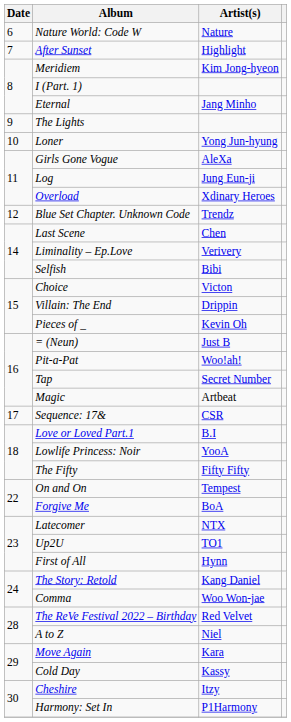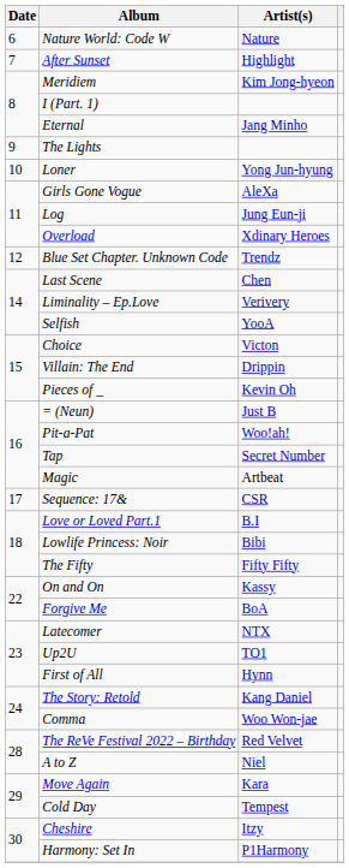 <table class="wikitable">
 <tr>
 <th>Date</th>
 <th>Album</th>
 <th>Artist(s)</th>
 <th></th>
 </tr>
 <tr>
 <td>6</td>
 <td><em>Nature World: Code W</em></td>
 <td><a href='#'>Nature</a></td>
 <td></td>
 </tr>
 <tr>
 <td>7</td>
 <td><em><a href='#'>After Sunset</a></em></td>
 <td><a href='#'>Highlight</a></td>
 <td></td>
 </tr>
 <tr>
 <td rowspan="3">8</td>
 <td><em>Meridiem</em></td>
 <td><a href='#'>Kim Jong-hyeon</a></td>
 <td></td>
 </tr>
 <tr>
 <td><em>I (Part. 1)</em></td>
 <td></td>
 <td></td>
 </tr>
 <tr>
 <td><em>Eternal</em></td>
 <td><a href='#'>Jang Minho</a></td>
 <td></td>
 </tr>
 <tr>
 <td>9</td>
 <td><em>The Lights</em></td>
 <td></td>
 <td></td>
 </tr>
 <tr>
 <td>10</td>
 <td><em>Loner</em></td>
 <td><a href='#'>Yong Jun-hyung</a></td>
 <td></td>
 </tr>
 <tr>
 <td rowspan="3">11</td>
 <td><em>Girls Gone Vogue</em></td>
 <td><a href='#'>AleXa</a></td>
 <td></td>
 </tr>
 <tr>
 <td><em>Log</em></td>
 <td><a href='#'>Jung Eun-ji</a></td>
 <td></td>
 </tr>
 <tr>
 <td><em><a href='#'>Overload</a></em></td>
 <td><a href='#'>Xdinary Heroes</a></td>
 <td></td>
 </tr>
 <tr>
 <td>12</td>
 <td><em>Blue Set Chapter. Unknown Code</em></td>
 <td><a href='#'>Trendz</a></td>
 <td></td>
 </tr>
 <tr>
 <td rowspan="3">14</td>
 <td><em>Last Scene</em></td>
 <td><a href='#'>Chen</a></td>
 <td></td>
 </tr>
 <tr>
 <td><em>Liminality – Ep.Love</em></td>
 <td><a href='#'>Verivery</a></td>
 <td></td>
 </tr>
 <tr>
 <td><em>Selfish</em></td>
-<td><a href='#'>Bibi</a></td>
+<td><a href='#'>YooA</a></td>
 <td></td>
 </tr>
 <tr>
 <td rowspan="3">15</td>
 <td><em>Choice</em></td>
 <td><a href='#'>Victon</a></td>
 <td></td>
 </tr>
 <tr>
 <td><em>Villain: The End</em></td>
 <td><a href='#'>Drippin</a></td>
 <td></td>
 </tr>
 <tr>
 <td><em>Pieces of _</em></td>
 <td><a href='#'>Kevin Oh</a></td>
 <td></td>
 </tr>
 <tr>
 <td rowspan="4">16</td>
 <td><em>= (Neun)</em></td>
 <td><a href='#'>Just B</a></td>
 <td></td>
 </tr>
 <tr>
 <td><em>Pit-a-Pat</em></td>
 <td><a href='#'>Woo!ah!</a></td>
 <td></td>
 </tr>
 <tr>
 <td><em>Tap</em></td>
 <td><a href='#'>Secret Number</a></td>
 <td></td>
 </tr>
 <tr>
 <td><em>Magic</em></td>
 <td>Artbeat</td>
 <td></td>
 </tr>
 <tr>
 <td>17</td>
 <td><em>Sequence: 17&</em></td>
 <td><a href='#'>CSR</a></td>
 <td></td>
 </tr>
 <tr>
 <td rowspan="3">18</td>
 <td><em><a href='#'>Love or Loved Part.1</a></em></td>
 <td><a href='#'>B.I</a></td>
 <td></td>
 </tr>
 <tr>
 <td><em>Lowlife Princess: Noir</em></td>
-<td><a href='#'>YooA</a></td>
+<td><a href='#'>Bibi</a></td>
 <td></td>
 </tr>
 <tr>
 <td><em>The Fifty</em></td>
 <td><a href='#'>Fifty Fifty</a></td>
 <td></td>
 </tr>
 <tr>
 <td rowspan="2">22</td>
 <td><em>On and On</em></td>
-<td><a href='#'>Tempest</a></td>
+<td><a href='#'>Kassy</a></td>
 <td></td>
 </tr>
 <tr>
 <td><em><a href='#'>Forgive Me</a></em></td>
 <td><a href='#'>BoA</a></td>
 <td></td>
 </tr>
 <tr>
 <td rowspan="3">23</td>
 <td><em>Latecomer</em></td>
 <td><a href='#'>NTX</a></td>
 <td></td>
 </tr>
 <tr>
 <td><em>Up2U</em></td>
 <td><a href='#'>TO1</a></td>
 <td></td>
 </tr>
 <tr>
 <td><em>First of All</em></td>
 <td><a href='#'>Hynn</a></td>
 <td></td>
 </tr>
 <tr>
 <td rowspan="2">24</td>
 <td><em><a href='#'>The Story: Retold</a></em></td>
 <td><a href='#'>Kang Daniel</a></td>
 <td></td>
 </tr>
 <tr>
 <td><em>Comma</em></td>
 <td><a href='#'>Woo Won-jae</a></td>
 <td></td>
 </tr>
 <tr>
 <td rowspan="2">28</td>
 <td><em><a href='#'>The ReVe Festival 2022 – Birthday</a></em></td>
 <td><a href='#'>Red Velvet</a></td>
 <td></td>
 </tr>
 <tr>
 <td><em>A to Z</em></td>
 <td><a href='#'>Niel</a></td>
 <td></td>
 </tr>
 <tr>
 <td rowspan="2">29</td>
 <td><em><a href='#'>Move Again</a></em></td>
 <td><a href='#'>Kara</a></td>
 <td></td>
 </tr>
 <tr>
 <td><em>Cold Day</em></td>
-<td><a href='#'>Kassy</a></td>
+<td><a href='#'>Tempest</a></td>
 <td></td>
 </tr>
 <tr>
 <td rowspan="2">30</td>
 <td><em><a href='#'>Cheshire</a></em></td>
 <td><a href='#'>Itzy</a></td>
 <td></td>
 </tr>
 <tr>
 <td><em>Harmony: Set In</em></td>
 <td><a href='#'>P1Harmony</a></td>
 <td></td>
 </tr>
 <tr>
 </tr>
 </table>
